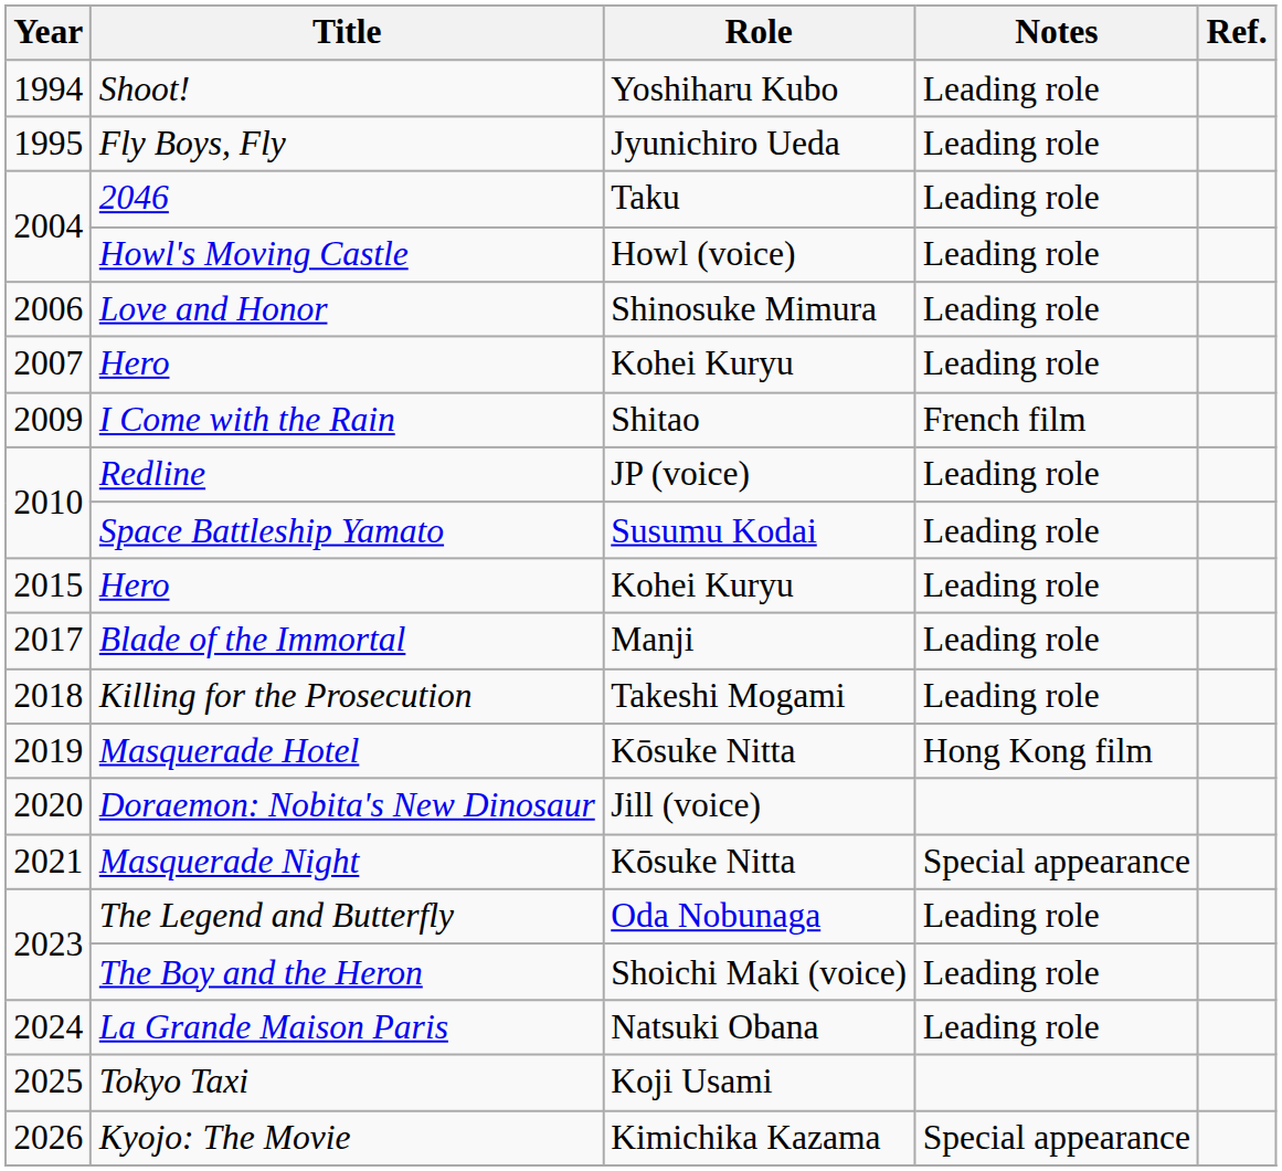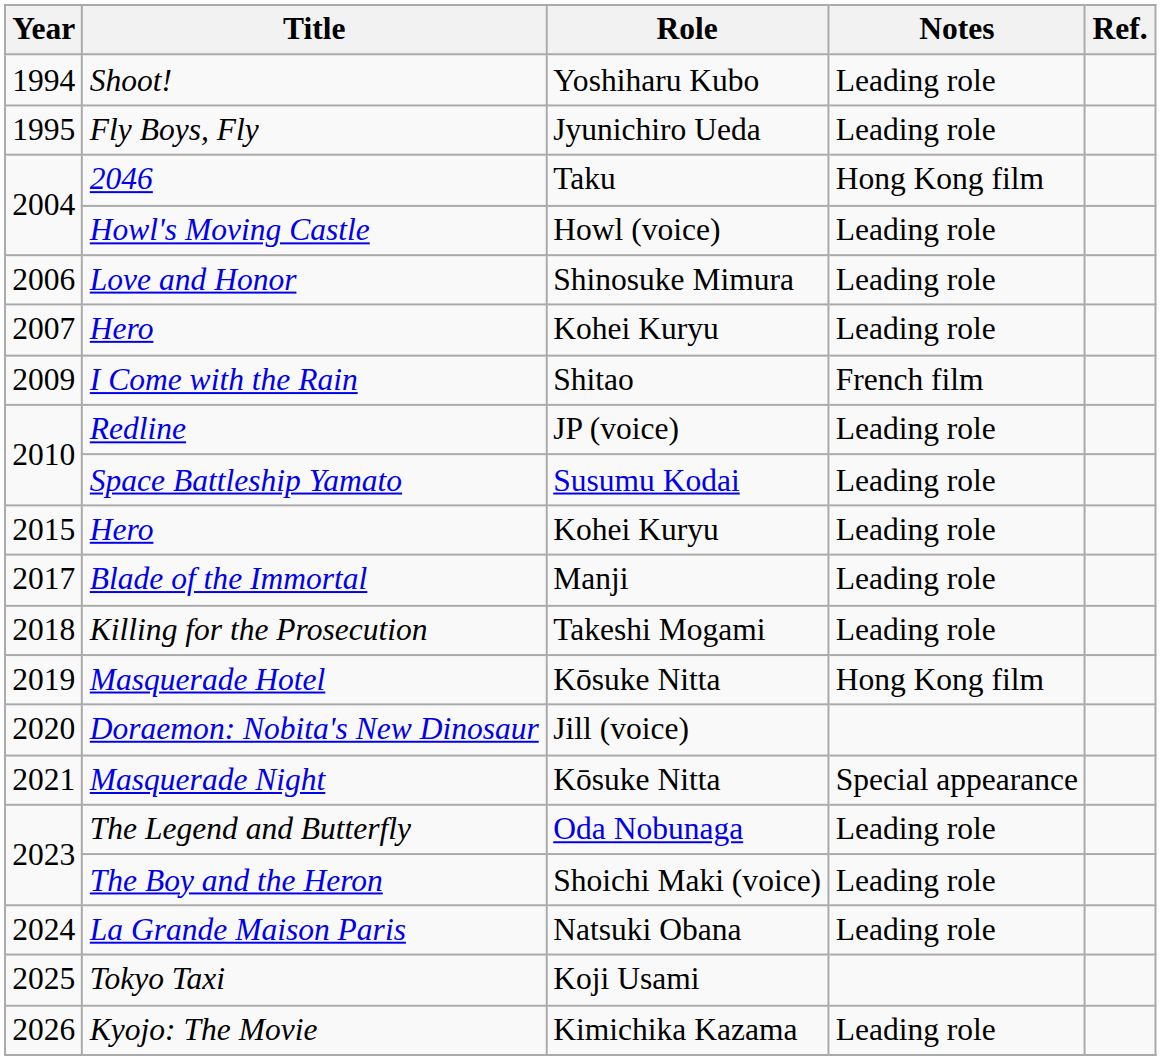 <table class="wikitable">
 <tr>
 <th>Year</th>
 <th>Title</th>
 <th>Role</th>
 <th>Notes</th>
 <th>Ref.</th>
 </tr>
 <tr>
 <td>1994</td>
 <td><em>Shoot!</em></td>
 <td>Yoshiharu Kubo</td>
 <td>Leading role</td>
 <td></td>
 </tr>
 <tr>
 <td>1995</td>
 <td><em>Fly Boys, Fly</em></td>
 <td>Jyunichiro Ueda</td>
 <td>Leading role</td>
 <td></td>
 </tr>
 <tr>
 <td rowspan="2">2004</td>
 <td><em><a href='#'>2046</a></em></td>
 <td>Taku</td>
-<td>Leading role</td>
+<td>Hong Kong film</td>
 <td></td>
 </tr>
 <tr>
 <td><em><a href='#'>Howl's Moving Castle</a></em></td>
 <td>Howl (voice)</td>
 <td>Leading role</td>
 <td></td>
 </tr>
 <tr>
 <td>2006</td>
 <td><em><a href='#'>Love and Honor</a></em></td>
 <td>Shinosuke Mimura</td>
 <td>Leading role</td>
 <td></td>
 </tr>
 <tr>
 <td>2007</td>
 <td><em><a href='#'>Hero</a></em></td>
 <td>Kohei Kuryu</td>
 <td>Leading role</td>
 <td></td>
 </tr>
 <tr>
 <td>2009</td>
 <td><em><a href='#'>I Come with the Rain</a></em></td>
 <td>Shitao</td>
 <td>French film</td>
 <td></td>
 </tr>
 <tr>
 <td rowspan="2">2010</td>
 <td><em><a href='#'>Redline</a></em></td>
 <td>JP (voice)</td>
 <td>Leading role</td>
 <td></td>
 </tr>
 <tr>
 <td><em><a href='#'>Space Battleship Yamato</a></em></td>
 <td><a href='#'>Susumu Kodai</a></td>
 <td>Leading role</td>
 <td></td>
 </tr>
 <tr>
 <td>2015</td>
 <td><em><a href='#'>Hero</a></em></td>
 <td>Kohei Kuryu</td>
 <td>Leading role</td>
 <td></td>
 </tr>
 <tr>
 <td>2017</td>
 <td><em><a href='#'>Blade of the Immortal</a></em></td>
 <td>Manji</td>
 <td>Leading role</td>
 <td></td>
 </tr>
 <tr>
 <td>2018</td>
 <td><em>Killing for the Prosecution</em></td>
 <td>Takeshi Mogami</td>
 <td>Leading role</td>
 <td></td>
 </tr>
 <tr>
 <td>2019</td>
 <td><em><a href='#'>Masquerade Hotel</a></em></td>
 <td>Kōsuke Nitta</td>
 <td>Hong Kong film</td>
 <td></td>
 </tr>
 <tr>
 <td>2020</td>
 <td><em><a href='#'>Doraemon: Nobita's New Dinosaur</a></em></td>
 <td>Jill (voice)</td>
 <td></td>
 <td></td>
 </tr>
 <tr>
 <td>2021</td>
 <td><em><a href='#'>Masquerade Night</a></em></td>
 <td>Kōsuke Nitta</td>
 <td>Special appearance</td>
 <td></td>
 </tr>
 <tr>
 <td rowspan="2">2023</td>
 <td><em>The Legend and Butterfly</em></td>
 <td><a href='#'>Oda Nobunaga</a></td>
 <td>Leading role</td>
 <td></td>
 </tr>
 <tr>
 <td><em><a href='#'>The Boy and the Heron</a></em></td>
 <td>Shoichi Maki (voice)</td>
 <td>Leading role</td>
 <td></td>
 </tr>
 <tr>
 <td>2024</td>
 <td><em><a href='#'>La Grande Maison Paris</a></em></td>
 <td>Natsuki Obana</td>
 <td>Leading role</td>
 <td></td>
 </tr>
 <tr>
 <td>2025</td>
 <td><em>Tokyo Taxi</em></td>
 <td>Koji Usami</td>
 <td></td>
 <td></td>
 </tr>
 <tr>
 <td>2026</td>
 <td><em>Kyojo: The Movie</em></td>
 <td>Kimichika Kazama</td>
-<td>Special appearance</td>
+<td>Leading role</td>
 <td></td>
 </tr>
 <tr>
 </tr>
 </table>
